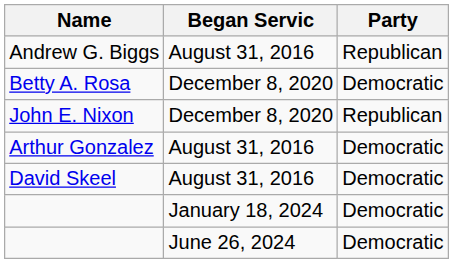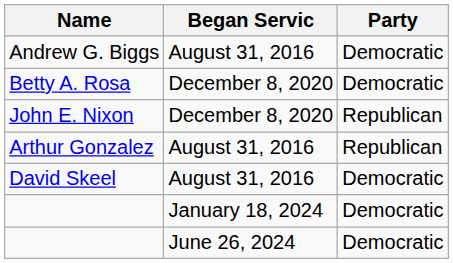 <table class="wikitable sortable mw-collapsible">
 <tr>
 <th>Name</th>
 <th>Began Servic</th>
 <th>Party</th>
 </tr>
 <tr>
 <td>Andrew G. Biggs</td>
 <td>August 31, 2016</td>
-<td>Republican</td>
+<td>Democratic</td>
 </tr>
 <tr>
 <td><a href='#'>Betty A. Rosa</a></td>
 <td>December 8, 2020</td>
 <td>Democratic</td>
 </tr>
 <tr>
 <td><a href='#'>John E. Nixon</a></td>
 <td>December 8, 2020</td>
 <td>Republican</td>
 </tr>
 <tr>
 <td><a href='#'>Arthur Gonzalez</a></td>
 <td>August 31, 2016</td>
-<td>Democratic</td>
+<td>Republican</td>
 </tr>
 <tr>
 <td><a href='#'>David Skeel</a></td>
 <td>August 31, 2016</td>
 <td>Democratic</td>
 </tr>
 <tr>
 <td></td>
 <td>January 18, 2024</td>
 <td>Democratic</td>
 </tr>
 <tr>
 <td></td>
 <td>June 26, 2024</td>
 <td>Democratic</td>
 </tr>
 </table>
